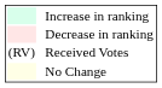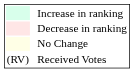 <table style="border:1px solid black;">
 <tr>
 <td style="background:#D8FFEB; width:20px;"></td>
 <td> </td>
 <td>Increase in ranking</td>
 </tr>
 <tr>
 <td style="background:#FFE6E6; width:20px;"></td>
 <td> </td>
 <td>Decrease in ranking</td>
 </tr>
 <tr>
+<td style="background:#FFFFE6; width:20px;"></td>
+<td> </td>
+<td>No Change</td>
+</tr>
+<tr>
 <td>(RV)</td>
 <td> </td>
 <td>Received Votes</td>
 </tr>
-<tr>
-<td style="background:#FFFFE6; width:20px;"></td>
-<td> </td>
-<td>No Change</td>
-</tr>
 </table>
